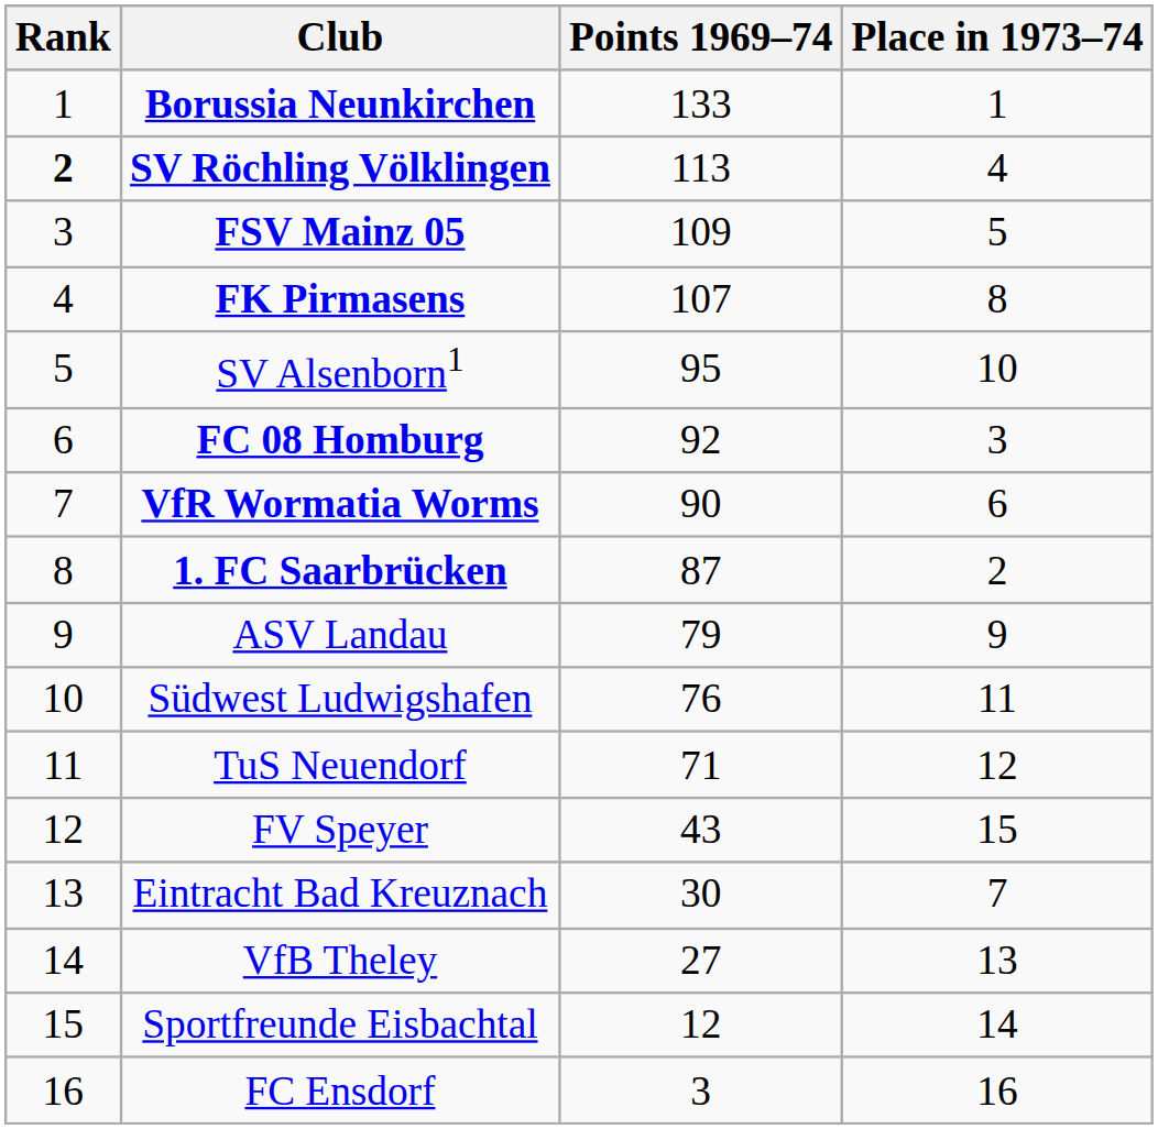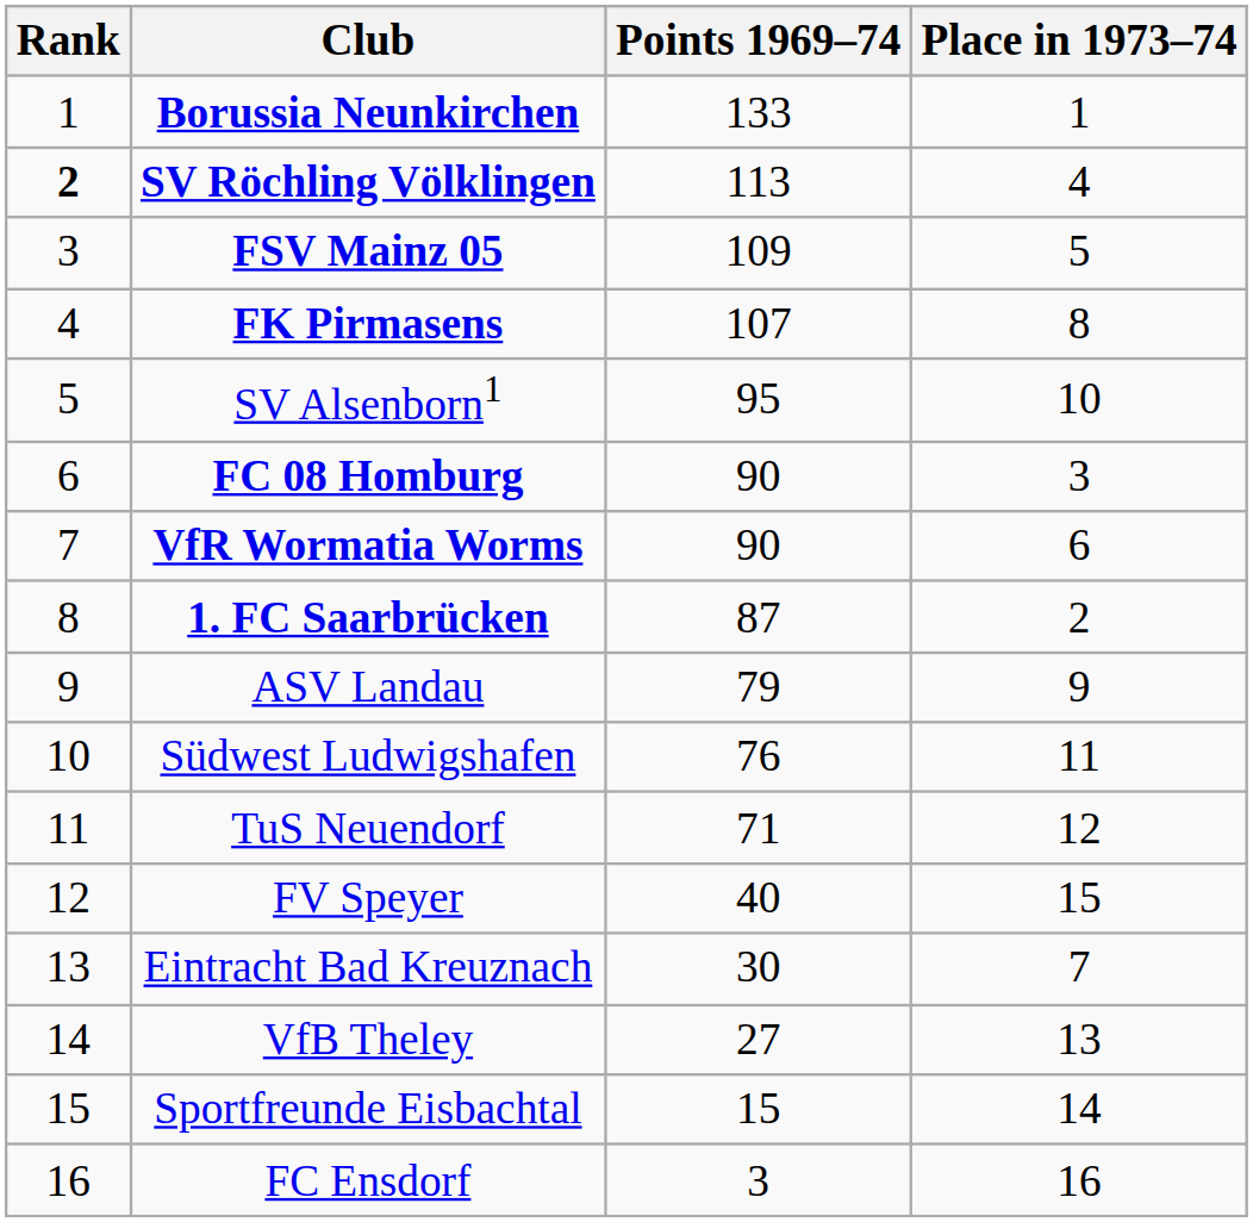 <table class="wikitable">
 <tr align="center" bgcolor="#dfdfdf">
 <th>Rank</th>
 <th>Club</th>
 <th>Points 1969–74</th>
 <th>Place in 1973–74</th>
 </tr>
 <tr align="center">
 <td>1</td>
 <td><strong><a href='#'>Borussia Neunkirchen</a></strong></td>
 <td>133</td>
 <td>1</td>
 </tr>
 <tr align="center">
 <td><strong>2</strong></td>
 <td><strong><a href='#'>SV Röchling Völklingen</a></strong></td>
 <td>113</td>
 <td>4</td>
 </tr>
 <tr align="center">
 <td>3</td>
 <td><strong><a href='#'>FSV Mainz 05</a></strong></td>
 <td>109</td>
 <td>5</td>
 </tr>
 <tr align="center">
 <td>4</td>
 <td><strong><a href='#'>FK Pirmasens</a></strong></td>
 <td>107</td>
 <td>8</td>
 </tr>
 <tr align="center">
 <td>5</td>
 <td><a href='#'>SV Alsenborn</a><sup>1</sup></td>
 <td>95</td>
 <td>10</td>
 </tr>
 <tr align="center">
 <td>6</td>
 <td><strong><a href='#'>FC 08 Homburg</a></strong></td>
-<td>92</td>
+<td>90</td>
 <td>3</td>
 </tr>
 <tr align="center">
 <td>7</td>
 <td><strong><a href='#'>VfR Wormatia Worms</a></strong></td>
 <td>90</td>
 <td>6</td>
 </tr>
 <tr align="center">
 <td>8</td>
 <td><strong><a href='#'>1. FC Saarbrücken</a></strong></td>
 <td>87</td>
 <td>2</td>
 </tr>
 <tr align="center">
 <td>9</td>
 <td><a href='#'>ASV Landau</a></td>
 <td>79</td>
 <td>9</td>
 </tr>
 <tr align="center">
 <td>10</td>
 <td><a href='#'>Südwest Ludwigshafen</a></td>
 <td>76</td>
 <td>11</td>
 </tr>
 <tr align="center">
 <td>11</td>
 <td><a href='#'>TuS Neuendorf</a></td>
 <td>71</td>
 <td>12</td>
 </tr>
 <tr align="center">
 <td>12</td>
 <td><a href='#'>FV Speyer</a></td>
-<td>43</td>
+<td>40</td>
 <td>15</td>
 </tr>
 <tr align="center">
 <td>13</td>
 <td><a href='#'>Eintracht Bad Kreuznach</a></td>
 <td>30</td>
 <td>7</td>
 </tr>
 <tr align="center">
 <td>14</td>
 <td><a href='#'>VfB Theley</a></td>
 <td>27</td>
 <td>13</td>
 </tr>
 <tr align="center">
 <td>15</td>
 <td><a href='#'>Sportfreunde Eisbachtal</a></td>
-<td>12</td>
+<td>15</td>
 <td>14</td>
 </tr>
 <tr align="center">
 <td>16</td>
 <td><a href='#'>FC Ensdorf</a></td>
 <td>3</td>
 <td>16</td>
 </tr>
 </table>
